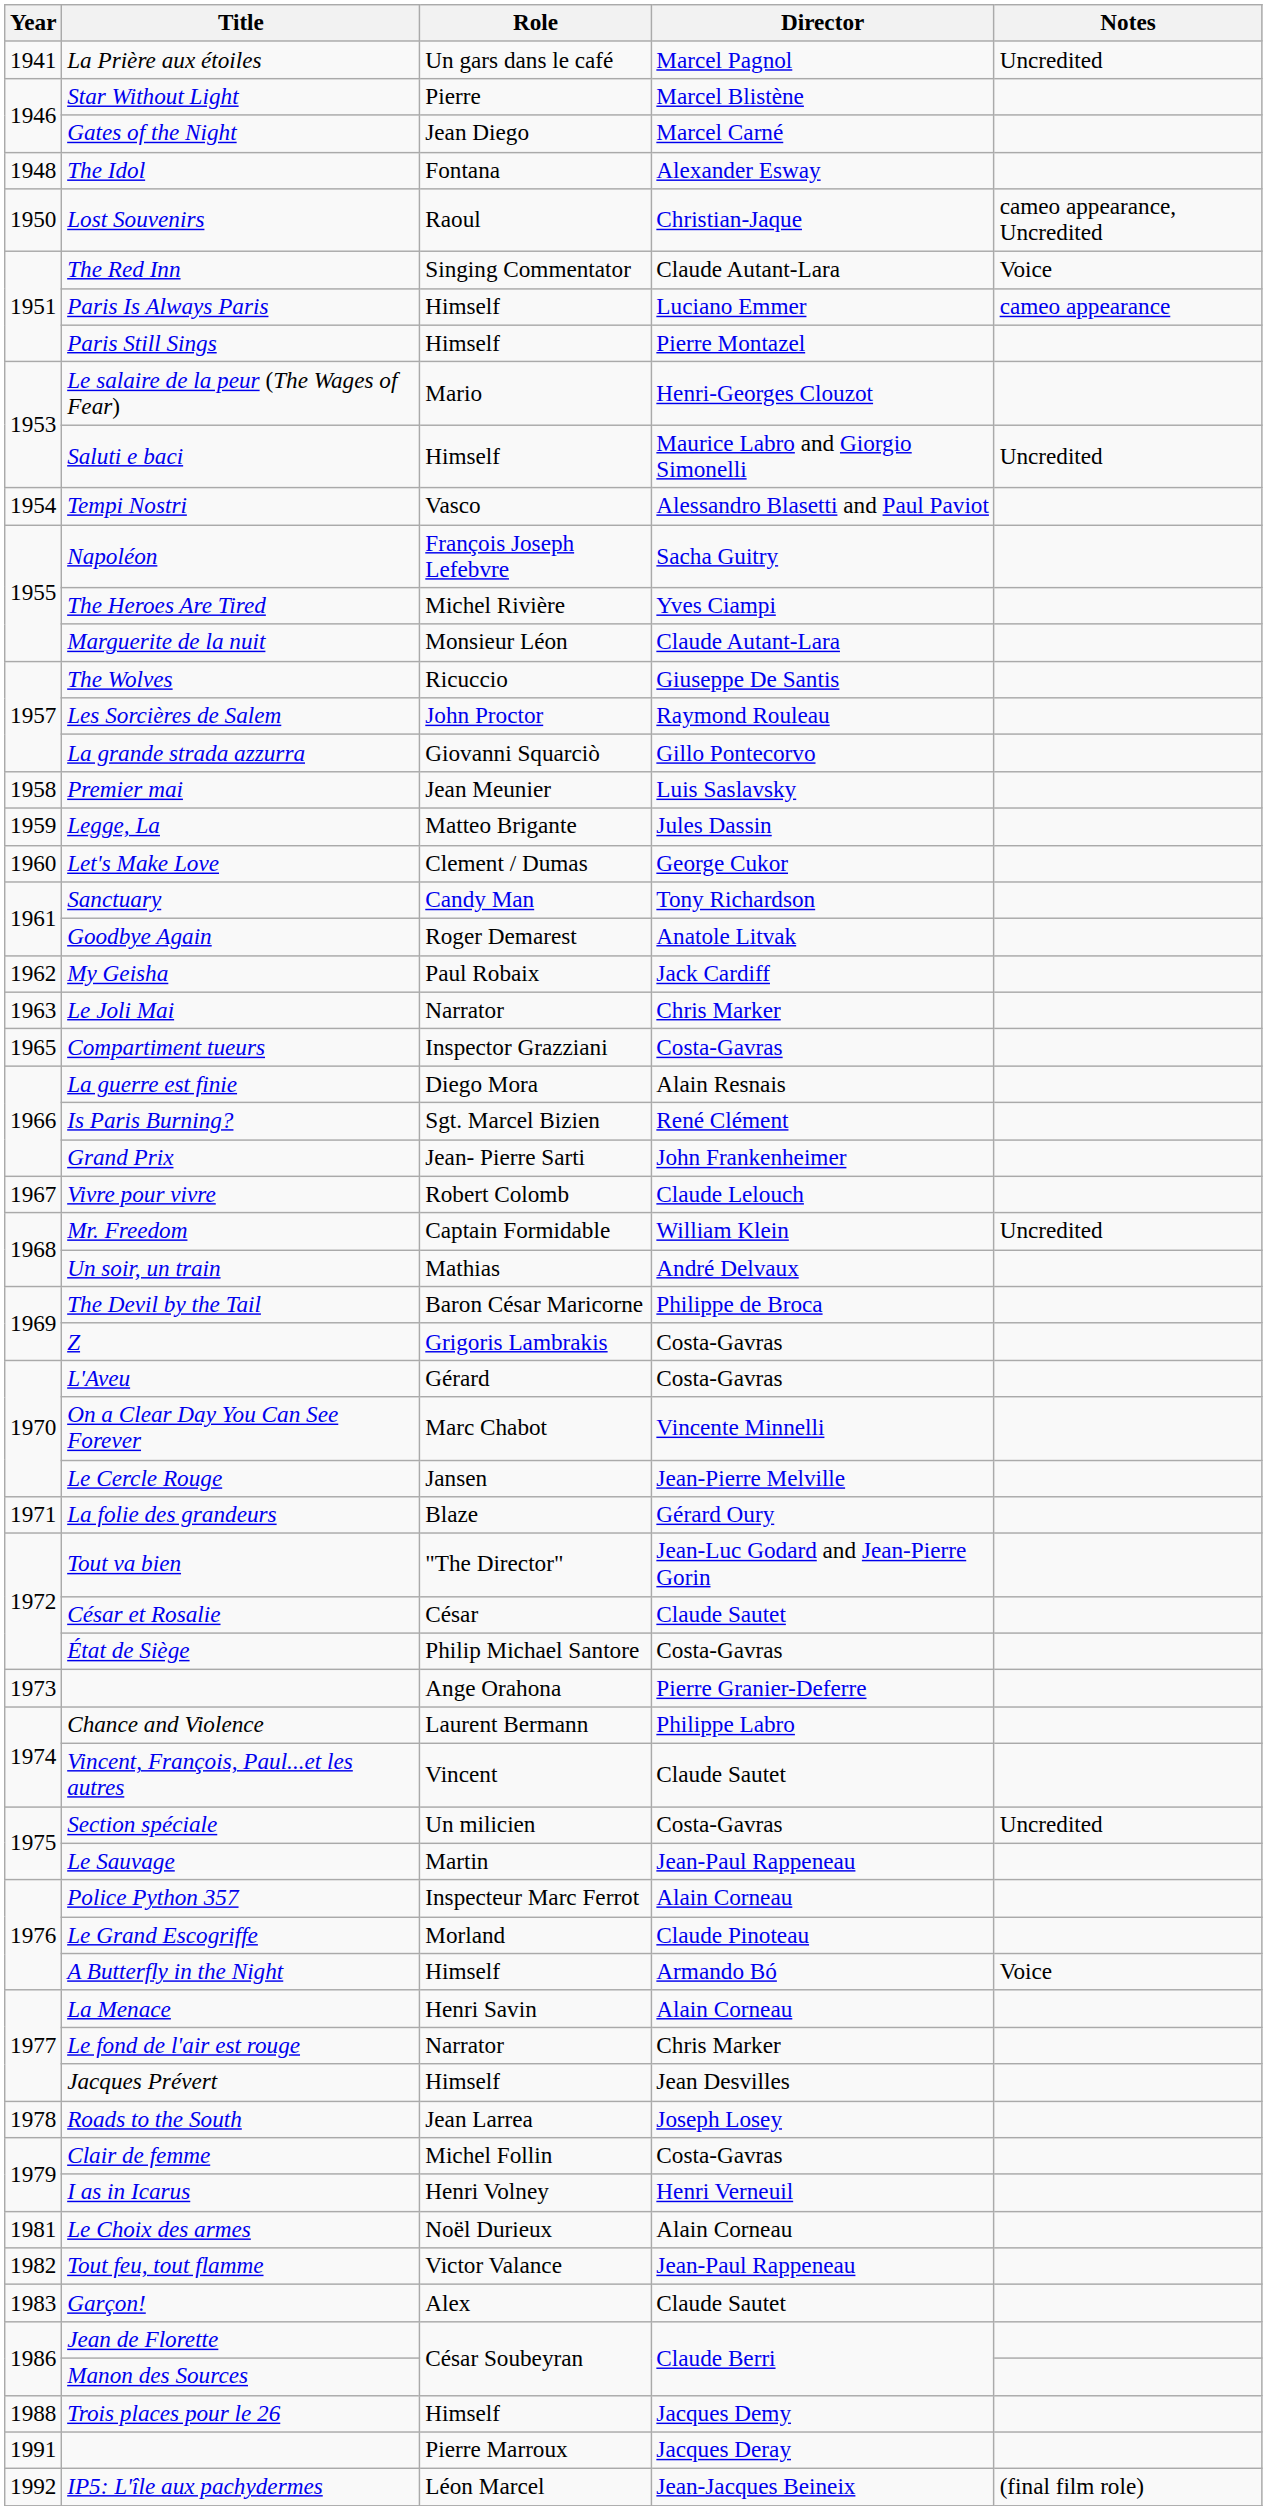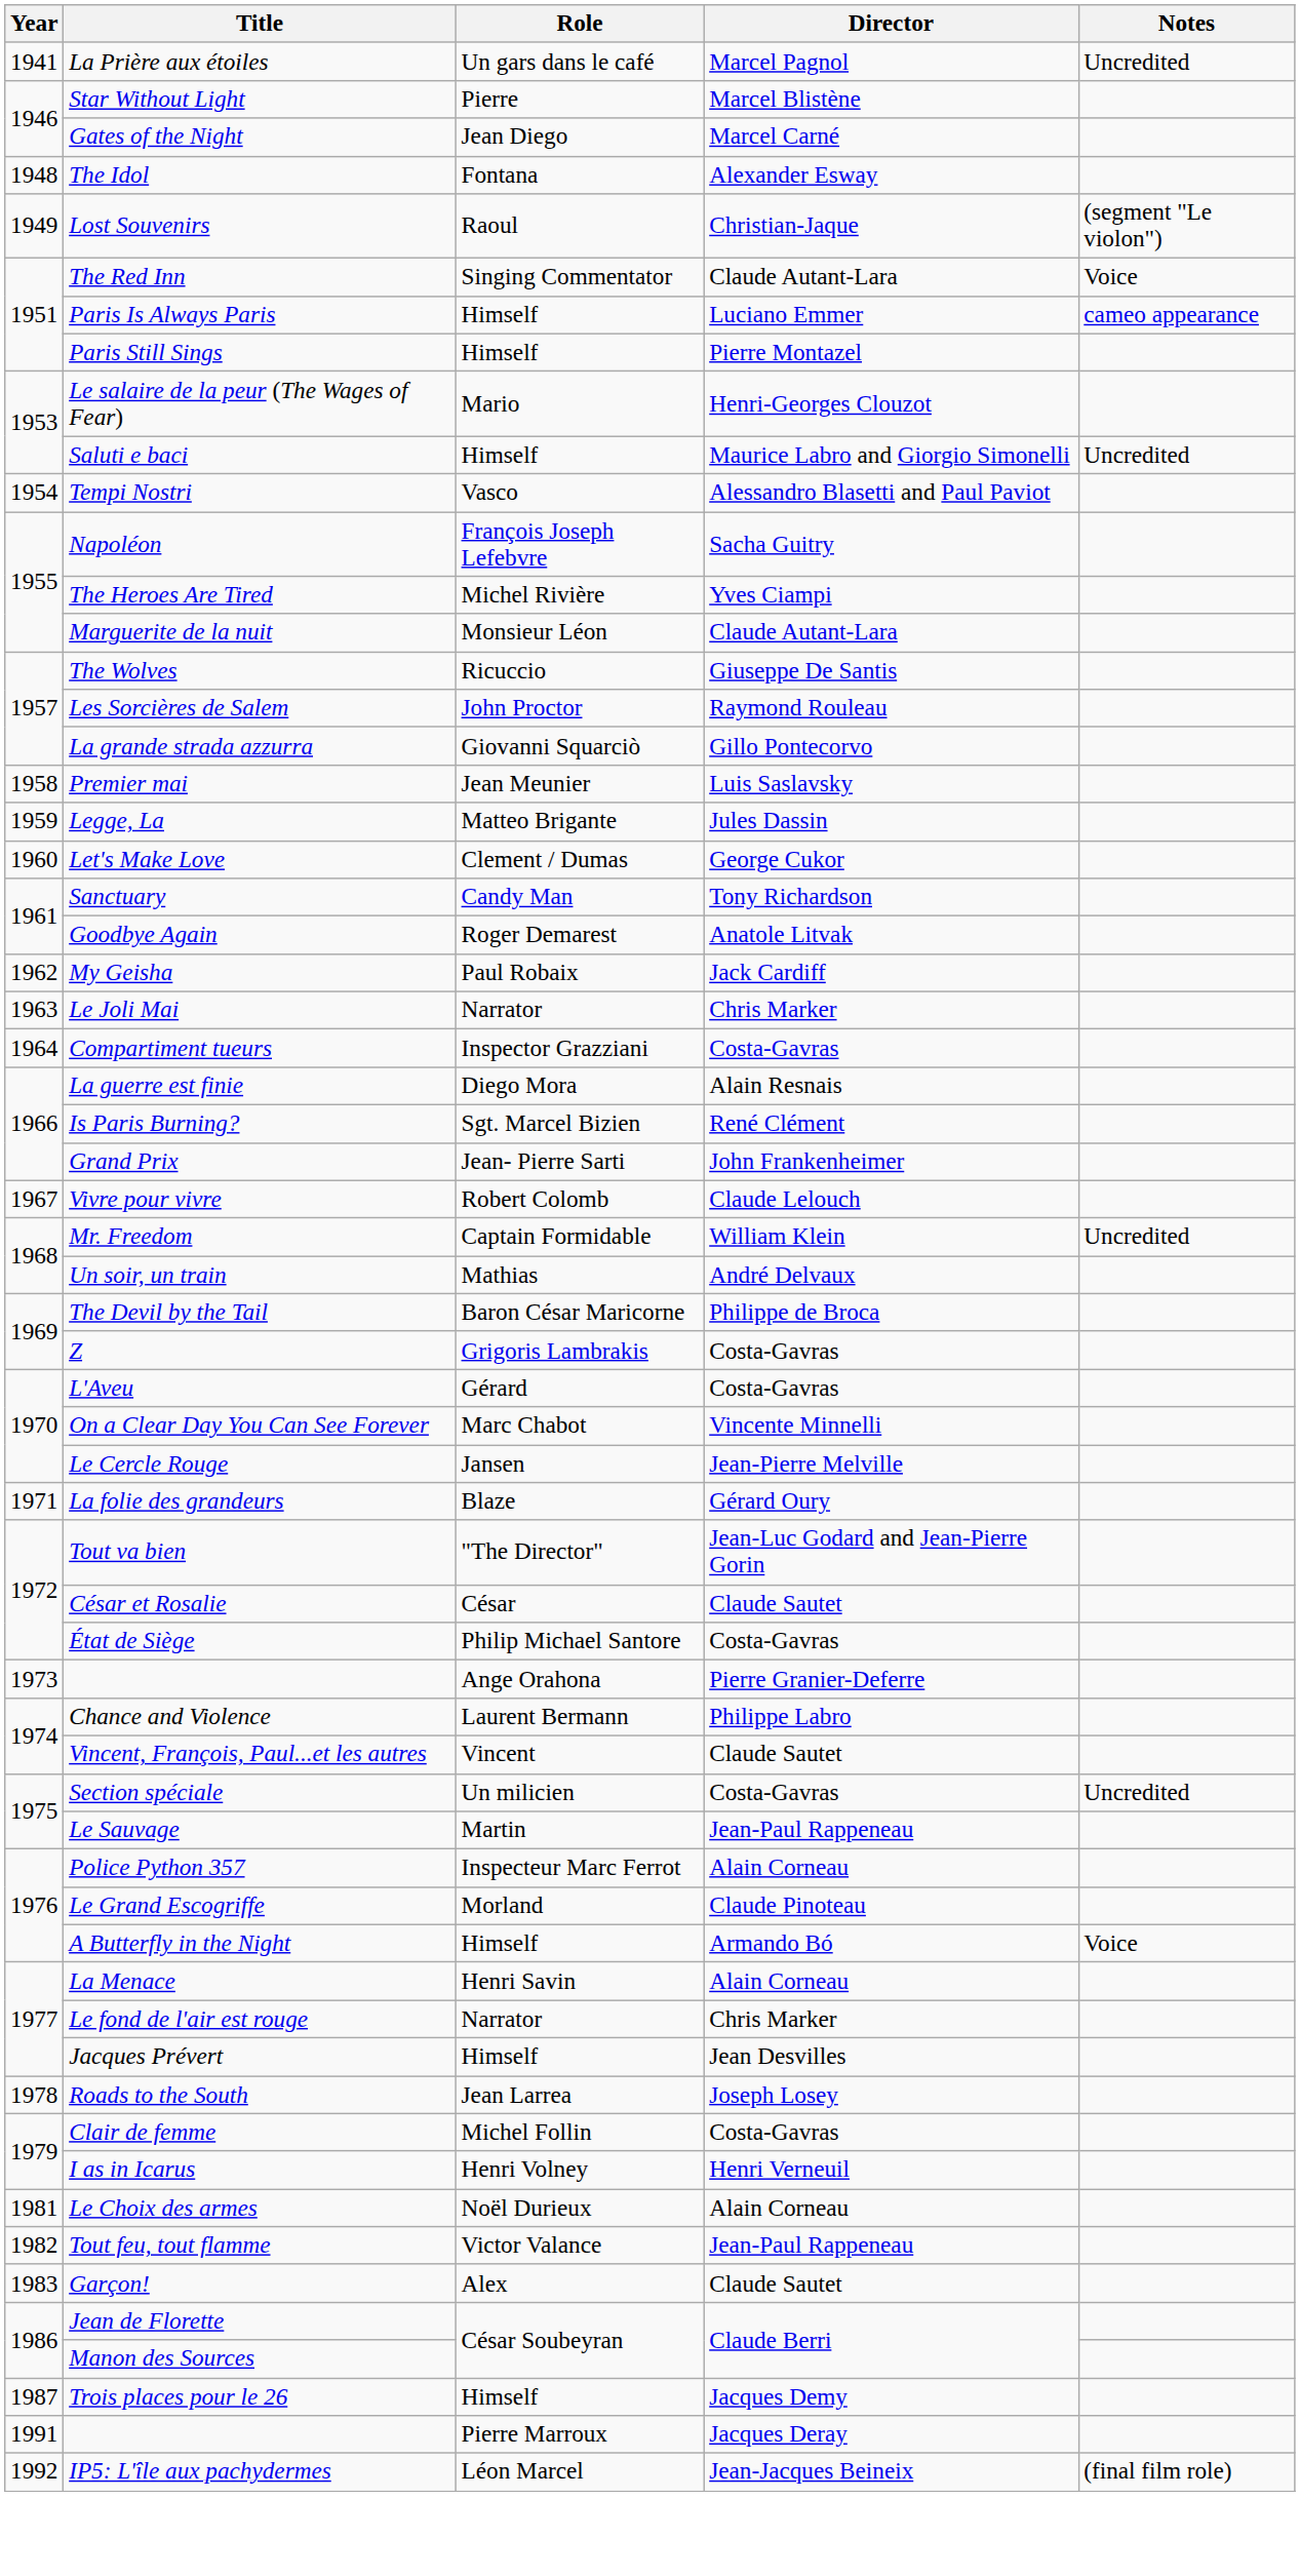 <table class="wikitable sortable">
 <tr>
 <th>Year</th>
 <th>Title</th>
 <th>Role</th>
 <th>Director</th>
 <th>Notes</th>
 </tr>
 <tr>
 <td>1941</td>
 <td><em>La Prière aux étoiles</em></td>
 <td>Un gars dans le café</td>
 <td><a href='#'>Marcel Pagnol</a></td>
 <td>Uncredited</td>
 </tr>
 <tr>
 <td rowspan=2>1946</td>
 <td><em><a href='#'>Star Without Light</a></em></td>
 <td>Pierre</td>
 <td><a href='#'>Marcel Blistène</a></td>
 <td></td>
 </tr>
 <tr>
 <td><em><a href='#'>Gates of the Night</a></em></td>
 <td>Jean Diego</td>
 <td><a href='#'>Marcel Carné</a></td>
 <td></td>
 </tr>
 <tr>
 <td>1948</td>
 <td><em><a href='#'>The Idol</a></em></td>
 <td>Fontana</td>
 <td><a href='#'>Alexander Esway</a></td>
 <td></td>
 </tr>
 <tr>
-<td>1950</td>
+<td>1949</td>
 <td><em><a href='#'>Lost Souvenirs</a></em></td>
 <td>Raoul</td>
 <td><a href='#'>Christian-Jaque</a></td>
-<td>cameo appearance, Uncredited</td>
+<td>(segment "Le violon")</td>
 </tr>
 <tr>
 <td rowspan=3>1951</td>
 <td><em><a href='#'>The Red Inn</a></em></td>
 <td>Singing Commentator</td>
 <td>Claude Autant-Lara</td>
 <td>Voice</td>
 </tr>
 <tr>
 <td><em><a href='#'>Paris Is Always Paris</a></em></td>
 <td>Himself</td>
 <td><a href='#'>Luciano Emmer</a></td>
 <td><a href='#'>cameo appearance</a></td>
 </tr>
 <tr>
 <td><em><a href='#'>Paris Still Sings</a></em></td>
 <td>Himself</td>
 <td><a href='#'>Pierre Montazel</a></td>
 <td></td>
 </tr>
 <tr>
 <td rowspan=2>1953</td>
 <td><em><a href='#'>Le salaire de la peur</a></em> (<em>The Wages of Fear</em>)</td>
 <td>Mario</td>
 <td><a href='#'>Henri-Georges Clouzot</a></td>
 <td></td>
 </tr>
 <tr>
 <td><em><a href='#'>Saluti e baci</a></em></td>
 <td>Himself</td>
 <td><a href='#'>Maurice Labro</a> and <a href='#'>Giorgio Simonelli</a></td>
 <td>Uncredited</td>
 </tr>
 <tr>
 <td>1954</td>
 <td><em><a href='#'>Tempi Nostri</a></em></td>
 <td>Vasco</td>
 <td><a href='#'>Alessandro Blasetti</a> and <a href='#'>Paul Paviot</a></td>
 <td></td>
 </tr>
 <tr>
 <td rowspan=3>1955</td>
 <td><em><a href='#'>Napoléon</a></em></td>
 <td><a href='#'>François Joseph Lefebvre</a></td>
 <td><a href='#'>Sacha Guitry</a></td>
 <td></td>
 </tr>
 <tr>
 <td><em><a href='#'>The Heroes Are Tired</a></em></td>
 <td>Michel Rivière</td>
 <td><a href='#'>Yves Ciampi</a></td>
 <td></td>
 </tr>
 <tr>
 <td><em><a href='#'>Marguerite de la nuit</a></em></td>
 <td>Monsieur Léon</td>
 <td><a href='#'>Claude Autant-Lara</a></td>
 <td></td>
 </tr>
 <tr>
 <td rowspan=3>1957</td>
 <td><em><a href='#'>The Wolves</a></em></td>
 <td>Ricuccio</td>
 <td><a href='#'>Giuseppe De Santis</a></td>
 <td></td>
 </tr>
 <tr>
 <td><em><a href='#'>Les Sorcières de Salem</a></em></td>
 <td><a href='#'>John Proctor</a></td>
 <td><a href='#'>Raymond Rouleau</a></td>
 <td></td>
 </tr>
 <tr>
 <td><em><a href='#'>La grande strada azzurra</a></em></td>
 <td>Giovanni Squarciò</td>
 <td><a href='#'>Gillo Pontecorvo</a></td>
 <td></td>
 </tr>
 <tr>
 <td>1958</td>
 <td><em><a href='#'>Premier mai</a></em></td>
 <td>Jean Meunier</td>
 <td><a href='#'>Luis Saslavsky</a></td>
 <td></td>
 </tr>
 <tr>
 <td>1959</td>
 <td><em><a href='#'>Legge, La</a></em></td>
 <td>Matteo Brigante</td>
 <td><a href='#'>Jules Dassin</a></td>
 <td></td>
 </tr>
 <tr>
 <td>1960</td>
 <td><em><a href='#'>Let's Make Love</a></em></td>
 <td>Clement / Dumas</td>
 <td><a href='#'>George Cukor</a></td>
 <td></td>
 </tr>
 <tr>
 <td rowspan=2>1961</td>
 <td><em><a href='#'>Sanctuary</a></em></td>
 <td><a href='#'>Candy Man</a></td>
 <td><a href='#'>Tony Richardson</a></td>
 <td></td>
 </tr>
 <tr>
 <td><em><a href='#'>Goodbye Again</a></em></td>
 <td>Roger Demarest</td>
 <td><a href='#'>Anatole Litvak</a></td>
 <td></td>
 </tr>
 <tr>
 <td>1962</td>
 <td><em><a href='#'>My Geisha</a></em></td>
 <td>Paul Robaix</td>
 <td><a href='#'>Jack Cardiff</a></td>
 <td></td>
 </tr>
 <tr>
 <td>1963</td>
 <td><em><a href='#'>Le Joli Mai</a></em></td>
 <td>Narrator</td>
 <td><a href='#'>Chris Marker</a></td>
 <td></td>
 </tr>
 <tr>
-<td>1965</td>
+<td>1964</td>
 <td><em><a href='#'>Compartiment tueurs</a></em></td>
 <td>Inspector Grazziani</td>
 <td><a href='#'>Costa-Gavras</a></td>
 <td></td>
 </tr>
 <tr>
 <td rowspan=3>1966</td>
 <td><em><a href='#'>La guerre est finie</a></em></td>
 <td>Diego Mora</td>
 <td>Alain Resnais</td>
 <td></td>
 </tr>
 <tr>
 <td><em><a href='#'>Is Paris Burning?</a></em></td>
 <td>Sgt. Marcel Bizien</td>
 <td><a href='#'>René Clément</a></td>
 <td></td>
 </tr>
 <tr>
 <td><em><a href='#'>Grand Prix</a></em></td>
 <td>Jean- Pierre Sarti</td>
 <td><a href='#'>John Frankenheimer</a></td>
 <td></td>
 </tr>
 <tr>
 <td>1967</td>
 <td><em><a href='#'>Vivre pour vivre</a></em></td>
 <td>Robert Colomb</td>
 <td><a href='#'>Claude Lelouch</a></td>
 <td></td>
 </tr>
 <tr>
 <td rowspan=2>1968</td>
 <td><em><a href='#'>Mr. Freedom</a></em></td>
 <td>Captain Formidable</td>
 <td><a href='#'>William Klein</a></td>
 <td>Uncredited</td>
 </tr>
 <tr>
 <td><em><a href='#'>Un soir, un train</a></em></td>
 <td>Mathias</td>
 <td><a href='#'>André Delvaux</a></td>
 <td></td>
 </tr>
 <tr>
 <td rowspan=2>1969</td>
 <td><em><a href='#'>The Devil by the Tail</a></em></td>
 <td>Baron César Maricorne</td>
 <td><a href='#'>Philippe de Broca</a></td>
 <td></td>
 </tr>
 <tr>
 <td><em><a href='#'>Z</a></em></td>
 <td><a href='#'>Grigoris Lambrakis</a></td>
 <td>Costa-Gavras</td>
 <td></td>
 </tr>
 <tr>
 <td rowspan=3>1970</td>
 <td><em><a href='#'>L'Aveu</a></em></td>
 <td>Gérard</td>
 <td>Costa-Gavras</td>
 <td></td>
 </tr>
 <tr>
 <td><em><a href='#'>On a Clear Day You Can See Forever</a></em></td>
 <td>Marc Chabot</td>
 <td><a href='#'>Vincente Minnelli</a></td>
 <td><br></td>
 </tr>
 <tr>
 <td><em><a href='#'>Le Cercle Rouge</a></em></td>
 <td>Jansen</td>
 <td><a href='#'>Jean-Pierre Melville</a></td>
 <td></td>
 </tr>
 <tr>
 <td rowspan=1>1971</td>
 <td><em><a href='#'>La folie des grandeurs</a></em></td>
 <td>Blaze</td>
 <td><a href='#'>Gérard Oury</a></td>
 <td></td>
 </tr>
 <tr>
 <td rowspan=3>1972</td>
 <td><em><a href='#'>Tout va bien</a></em></td>
 <td>"The Director"</td>
 <td><a href='#'>Jean-Luc Godard</a> and <a href='#'>Jean-Pierre Gorin</a></td>
 <td></td>
 </tr>
 <tr>
 <td><em><a href='#'>César et Rosalie</a></em></td>
 <td>César</td>
 <td><a href='#'>Claude Sautet</a></td>
 <td></td>
 </tr>
 <tr>
 <td><em><a href='#'>État de Siège</a></em></td>
 <td>Philip Michael Santore</td>
 <td>Costa-Gavras</td>
 <td></td>
 </tr>
 <tr>
 <td>1973</td>
 <td><em></em></td>
 <td>Ange Orahona</td>
 <td><a href='#'>Pierre Granier-Deferre</a></td>
 <td></td>
 </tr>
 <tr>
 <td rowspan=2>1974</td>
 <td><em>Chance and Violence</em></td>
 <td>Laurent Bermann</td>
 <td><a href='#'>Philippe Labro</a></td>
 <td></td>
 </tr>
 <tr>
 <td><em><a href='#'>Vincent, François, Paul...et les autres</a></em></td>
 <td>Vincent</td>
 <td>Claude Sautet</td>
 <td></td>
 </tr>
 <tr>
 <td rowspan=2>1975</td>
 <td><em><a href='#'>Section spéciale</a></em></td>
 <td>Un milicien</td>
 <td>Costa-Gavras</td>
 <td>Uncredited</td>
 </tr>
 <tr>
 <td><em><a href='#'>Le Sauvage</a></em></td>
 <td>Martin</td>
 <td><a href='#'>Jean-Paul Rappeneau</a></td>
 <td></td>
 </tr>
 <tr>
 <td rowspan=3>1976</td>
 <td><em><a href='#'>Police Python 357</a></em></td>
 <td>Inspecteur Marc Ferrot</td>
 <td><a href='#'>Alain Corneau</a></td>
 <td></td>
 </tr>
 <tr>
 <td><em><a href='#'>Le Grand Escogriffe</a></em></td>
 <td>Morland</td>
 <td><a href='#'>Claude Pinoteau</a></td>
 <td></td>
 </tr>
 <tr>
 <td><em><a href='#'>A Butterfly in the Night</a></em></td>
 <td>Himself</td>
 <td><a href='#'>Armando Bó</a></td>
 <td>Voice</td>
 </tr>
 <tr>
 <td rowspan=3>1977</td>
 <td><em><a href='#'>La Menace</a></em></td>
 <td>Henri Savin</td>
 <td><a href='#'>Alain Corneau</a></td>
 <td></td>
 </tr>
 <tr>
 <td><em><a href='#'>Le fond de l'air est rouge</a></em></td>
 <td>Narrator</td>
 <td>Chris Marker</td>
 <td></td>
 </tr>
 <tr>
 <td><em>Jacques Prévert</em></td>
 <td>Himself</td>
 <td>Jean Desvilles</td>
 <td></td>
 </tr>
 <tr>
 <td>1978</td>
 <td><em><a href='#'>Roads to the South</a></em></td>
 <td>Jean Larrea</td>
 <td><a href='#'>Joseph Losey</a></td>
 <td></td>
 </tr>
 <tr>
 <td rowspan=2>1979</td>
 <td><em><a href='#'>Clair de femme</a></em></td>
 <td>Michel Follin</td>
 <td>Costa-Gavras</td>
 <td></td>
 </tr>
 <tr>
 <td><em><a href='#'>I as in Icarus</a></em></td>
 <td>Henri Volney</td>
 <td><a href='#'>Henri Verneuil</a></td>
 <td></td>
 </tr>
 <tr>
 <td>1981</td>
 <td><em><a href='#'>Le Choix des armes</a></em></td>
 <td>Noël Durieux</td>
 <td>Alain Corneau</td>
 <td></td>
 </tr>
 <tr>
 <td>1982</td>
 <td><em><a href='#'>Tout feu, tout flamme</a></em></td>
 <td>Victor Valance</td>
 <td><a href='#'>Jean-Paul Rappeneau</a></td>
 <td></td>
 </tr>
 <tr>
 <td>1983</td>
 <td><em><a href='#'>Garçon!</a></em></td>
 <td>Alex</td>
 <td>Claude Sautet</td>
 <td></td>
 </tr>
 <tr>
 <td rowspan=2>1986</td>
 <td><em><a href='#'>Jean de Florette</a></em></td>
 <td rowspan=2>César Soubeyran</td>
 <td rowspan=2><a href='#'>Claude Berri</a></td>
 <td></td>
 </tr>
 <tr>
 <td><em><a href='#'>Manon des Sources</a></em></td>
 <td></td>
 </tr>
 <tr>
-<td>1988</td>
+<td>1987</td>
 <td><em><a href='#'>Trois places pour le 26</a></em></td>
 <td>Himself</td>
 <td><a href='#'>Jacques Demy</a></td>
 <td></td>
 </tr>
 <tr>
 <td>1991</td>
 <td><em></em></td>
 <td>Pierre Marroux</td>
 <td><a href='#'>Jacques Deray</a></td>
 <td></td>
 </tr>
 <tr>
 <td>1992</td>
 <td><em><a href='#'>IP5: L'île aux pachydermes</a></em></td>
 <td>Léon Marcel</td>
 <td><a href='#'>Jean-Jacques Beineix</a></td>
 <td>(final film role)</td>
 </tr>
 <tr>
 </tr>
 </table>
